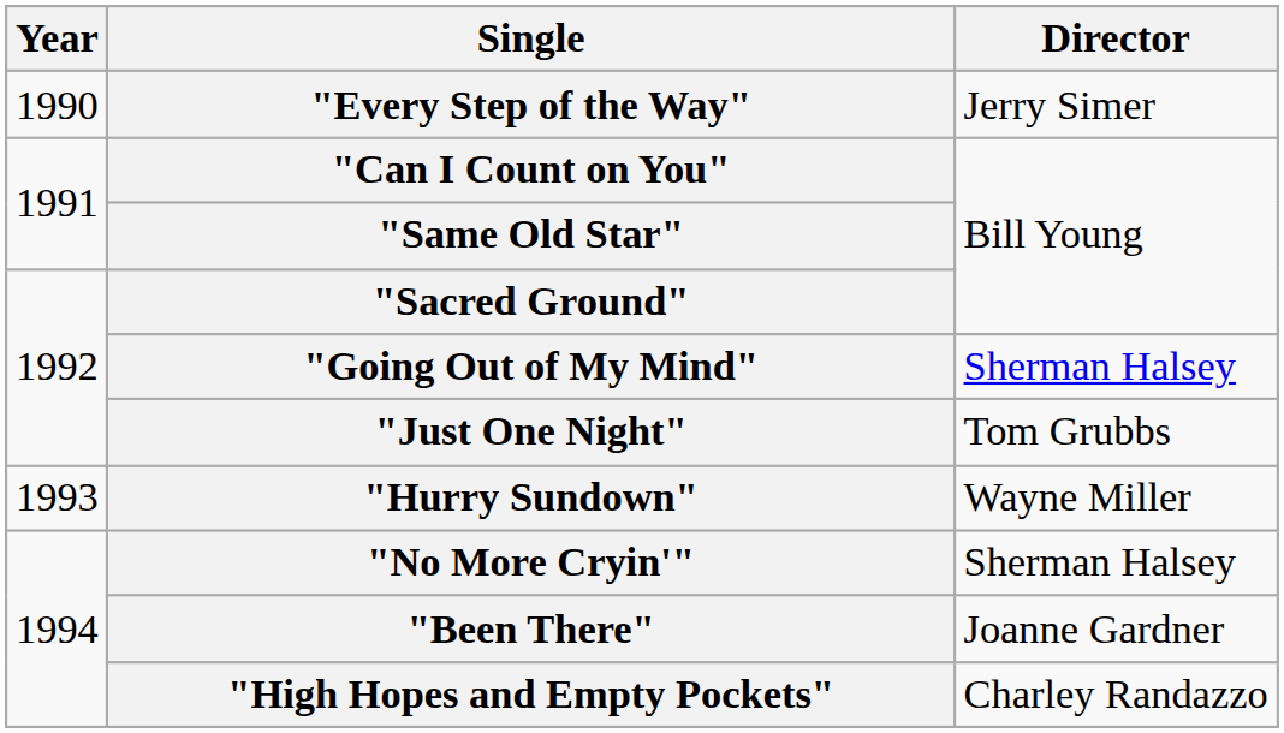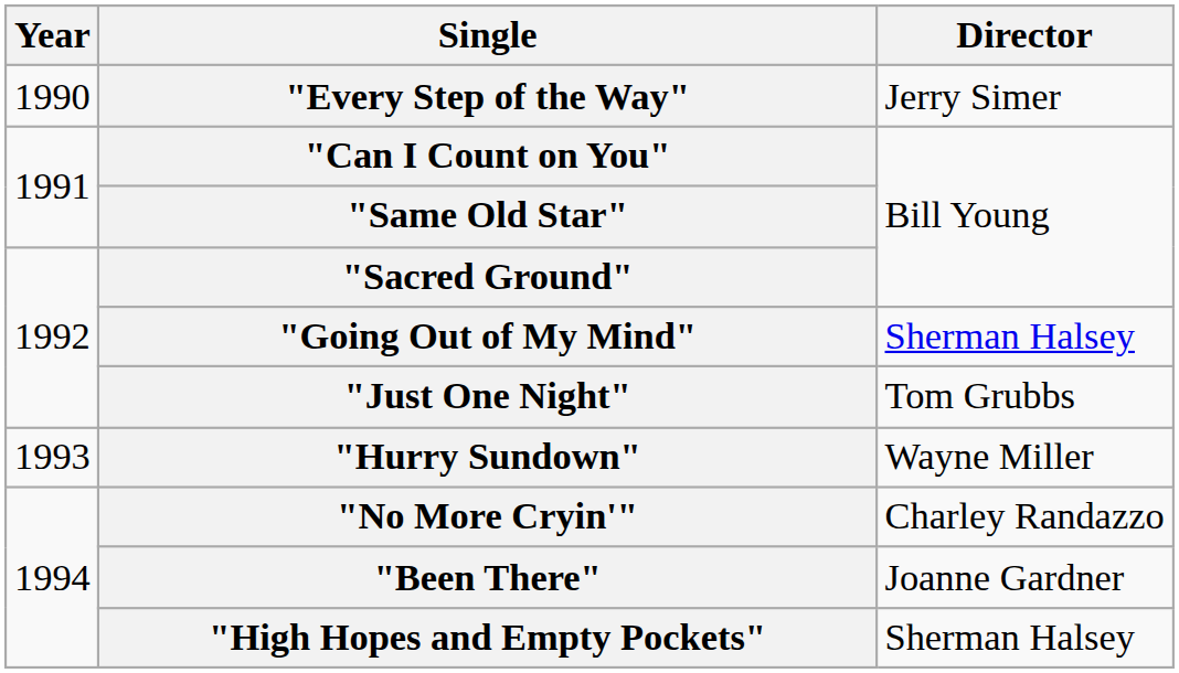 <table class="wikitable plainrowheaders">
 <tr>
 <th>Year</th>
 <th style="width:20em;">Single</th>
 <th>Director</th>
 </tr>
 <tr>
 <td>1990</td>
 <th scope="row">"Every Step of the Way"</th>
 <td>Jerry Simer</td>
 </tr>
 <tr>
 <td rowspan="2">1991</td>
 <th scope="row">"Can I Count on You"</th>
 <td rowspan="3">Bill Young</td>
 </tr>
 <tr>
 <th scope="row">"Same Old Star"</th>
 </tr>
 <tr>
 <td rowspan="3">1992</td>
 <th scope="row">"Sacred Ground"</th>
 </tr>
 <tr>
 <th scope="row">"Going Out of My Mind"</th>
 <td><a href='#'>Sherman Halsey</a></td>
 </tr>
 <tr>
 <th scope="row">"Just One Night"</th>
 <td>Tom Grubbs</td>
 </tr>
 <tr>
 <td>1993</td>
 <th scope="row">"Hurry Sundown"</th>
 <td>Wayne Miller</td>
 </tr>
 <tr>
 <td rowspan="3">1994</td>
 <th scope="row">"No More Cryin'"</th>
-<td>Sherman Halsey</td>
+<td>Charley Randazzo</td>
 </tr>
 <tr>
 <th scope="row">"Been There"</th>
 <td>Joanne Gardner</td>
 </tr>
 <tr>
 <th scope="row">"High Hopes and Empty Pockets"</th>
-<td>Charley Randazzo</td>
+<td>Sherman Halsey</td>
 </tr>
 </table>
